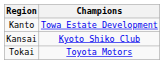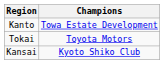 <table class="wikitable" style="text-align:center;">
 <tr>
 <th>Region</th>
 <th>Champions</th>
 </tr>
 <tr>
 <td>Kanto</td>
 <td><a href='#'>Towa Estate Development</a></td>
 </tr>
 <tr>
+<td>Tokai</td>
+<td><a href='#'>Toyota Motors</a></td>
+</tr>
+<tr>
 <td>Kansai</td>
 <td><a href='#'>Kyoto Shiko Club</a></td>
 </tr>
-<tr>
-<td>Tokai</td>
-<td><a href='#'>Toyota Motors</a></td>
-</tr>
 </table>
